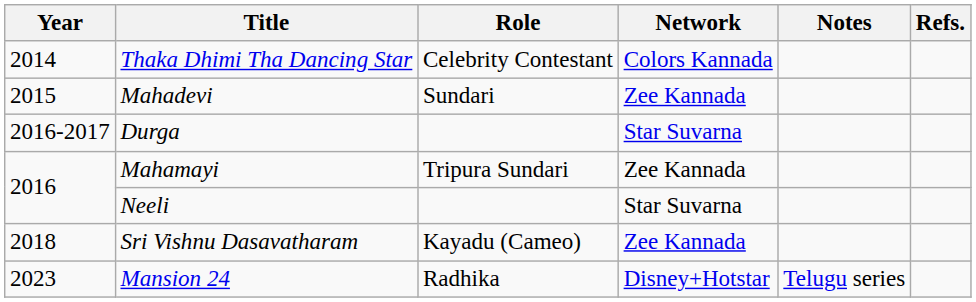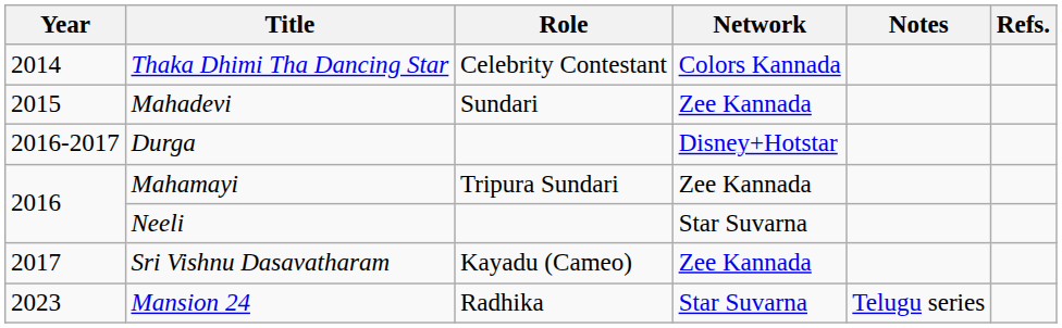 <table class="wikitable sortable">
 <tr>
 <th>Year</th>
 <th>Title</th>
 <th>Role</th>
 <th>Network</th>
 <th>Notes</th>
 <th class="unsortable">Refs.</th>
 </tr>
 <tr>
 <td>2014</td>
 <td><em><a href='#'>Thaka Dhimi Tha Dancing Star</a></em></td>
 <td>Celebrity Contestant</td>
 <td><a href='#'>Colors Kannada</a></td>
 <td></td>
 <td></td>
 </tr>
 <tr>
 <td>2015</td>
 <td><em>Mahadevi</em></td>
 <td>Sundari</td>
 <td><a href='#'>Zee Kannada</a></td>
 <td></td>
 <td></td>
 </tr>
 <tr>
 <td>2016-2017</td>
 <td><em> Durga</em></td>
 <td></td>
-<td><a href='#'>Star Suvarna</a></td>
+<td><a href='#'>Disney+Hotstar</a></td>
 <td></td>
 <td></td>
 </tr>
 <tr>
 <td rowspan="2">2016</td>
 <td><em>Mahamayi</em></td>
 <td>Tripura Sundari</td>
 <td>Zee Kannada</td>
 <td></td>
 <td></td>
 </tr>
 <tr>
 <td><em> Neeli</em></td>
 <td></td>
 <td>Star Suvarna</td>
 <td></td>
 <td></td>
 </tr>
 <tr>
-<td>2018</td>
+<td>2017</td>
 <td><em>Sri Vishnu Dasavatharam</em></td>
 <td>Kayadu (Cameo)</td>
 <td><a href='#'>Zee Kannada</a></td>
 <td></td>
 <td></td>
 </tr>
 <tr>
 <td>2023</td>
 <td><em><a href='#'>Mansion 24</a></em></td>
 <td>Radhika</td>
-<td><a href='#'>Disney+Hotstar</a></td>
+<td><a href='#'>Star Suvarna</a></td>
 <td><a href='#'>Telugu</a> series</td>
 <td></td>
 </tr>
 </table>
